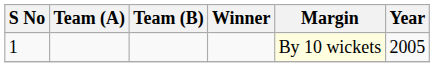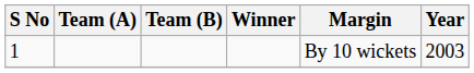 <table class="wikitable" style="margin: 1em auto 1em auto">
 <tr>
 <th>S No</th>
 <th>Team (A)</th>
 <th>Team (B)</th>
 <th>Winner</th>
 <th>Margin</th>
 <th>Year</th>
 </tr>
 <tr>
 <td>1</td>
 <td></td>
 <td></td>
 <td></td>
-<td style="background: lightyellow;">By 10 wickets</td>
-<td>2005</td>
+<td>By 10 wickets</td>
+<td>2003</td>
 </tr>
 <tr>
 </tr>
 </table>
